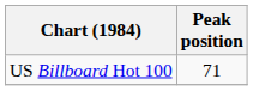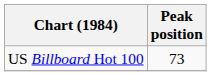 <table class="wikitable">
 <tr>
 <th>Chart (1984)</th>
 <th align="center">Peak<br>position</th>
 </tr>
 <tr>
 <td align="left">US <a href='#'><em>Billboard</em> Hot 100</a></td>
-<td align="center">71</td>
+<td align="center">73</td>
 </tr>
 <tr>
 </tr>
 </table>
